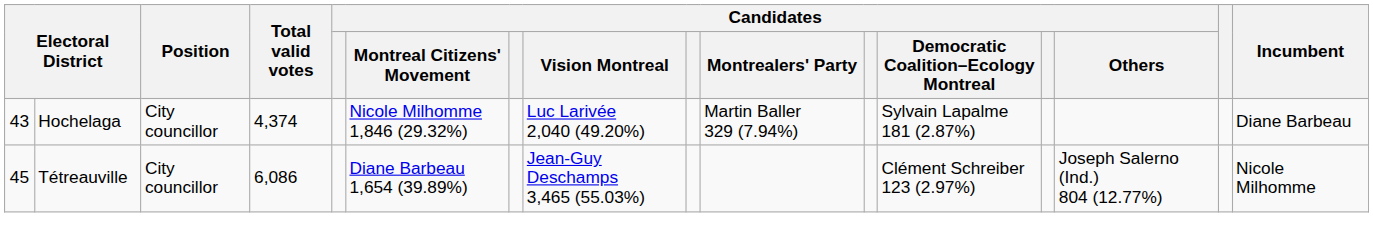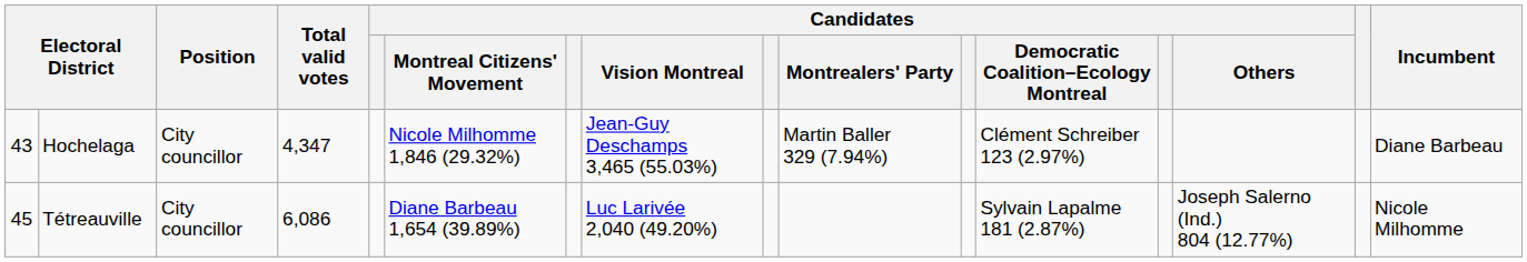 <table class="wikitable" width="100%">
 <tr>
 <th width=10% rowspan=2 colspan=2>Electoral District</th>
 <th width=8% rowspan=2>Position</th>
 <th width=6% rowspan=2>Total valid votes</th>
 <th colspan=10>Candidates</th>
 <th width=1% rowspan=2> </th>
 <th width=10% rowspan=2>Incumbent</th>
 </tr>
 <tr>
 <th width=1% > </th>
 <th width=12% >Montreal Citizens' Movement</th>
 <th width=1% > </th>
 <th width=12% >Vision Montreal</th>
 <th width=1% > </th>
 <th width=12% >Montrealers' Party</th>
 <th width=1% > </th>
 <th width=12% >Democratic Coalition–Ecology Montreal</th>
 <th width=1% > </th>
 <th width=12% >Others</th>
 </tr>
 <tr>
 <td align="center">43</td>
 <td>Hochelaga</td>
 <td>City councillor</td>
-<td>4,374</td>
+<td>4,347</td>
 <td>  </td>
 <td><a href='#'>Nicole Milhomme</a><br>1,846 (29.32%)</td>
 <td> </td>
-<td><a href='#'>Luc Larivée</a><br>2,040 (49.20%)</td>
+<td><a href='#'>Jean-Guy Deschamps</a><br>3,465 (55.03%)</td>
 <td>  </td>
 <td>Martin Baller<br>329 (7.94%)</td>
 <td>  </td>
-<td>Sylvain Lapalme<br>181 (2.87%)</td>
+<td>Clément Schreiber<br>123 (2.97%)</td>
 <td></td>
 <td></td>
 <td> </td>
 <td>Diane Barbeau</td>
 </tr>
 <tr>
 <td align="center">45</td>
 <td>Tétreauville</td>
 <td>City councillor</td>
 <td>6,086</td>
 <td>  </td>
 <td><a href='#'>Diane Barbeau</a><br>1,654 (39.89%)</td>
 <td> </td>
-<td><a href='#'>Jean-Guy Deschamps</a><br>3,465 (55.03%)</td>
+<td><a href='#'>Luc Larivée</a><br>2,040 (49.20%)</td>
 <td>  </td>
 <td></td>
 <td>  </td>
-<td>Clément Schreiber<br>123 (2.97%)</td>
+<td>Sylvain Lapalme<br>181 (2.87%)</td>
 <td>  </td>
 <td>Joseph Salerno (Ind.)<br>804 (12.77%)</td>
 <td> </td>
 <td>Nicole Milhomme</td>
 </tr>
 </table>
